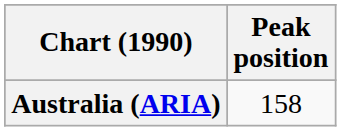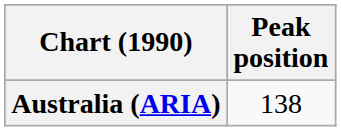 <table class="wikitable plainrowheaders" style="text-align:center">
 <tr>
 <th scope="col">Chart (1990)</th>
 <th scope="col">Peak<br>position</th>
 </tr>
 <tr>
 <th scope="row">Australia (<a href='#'>ARIA</a>)</th>
-<td>158</td>
+<td>138</td>
 </tr>
 </table>
